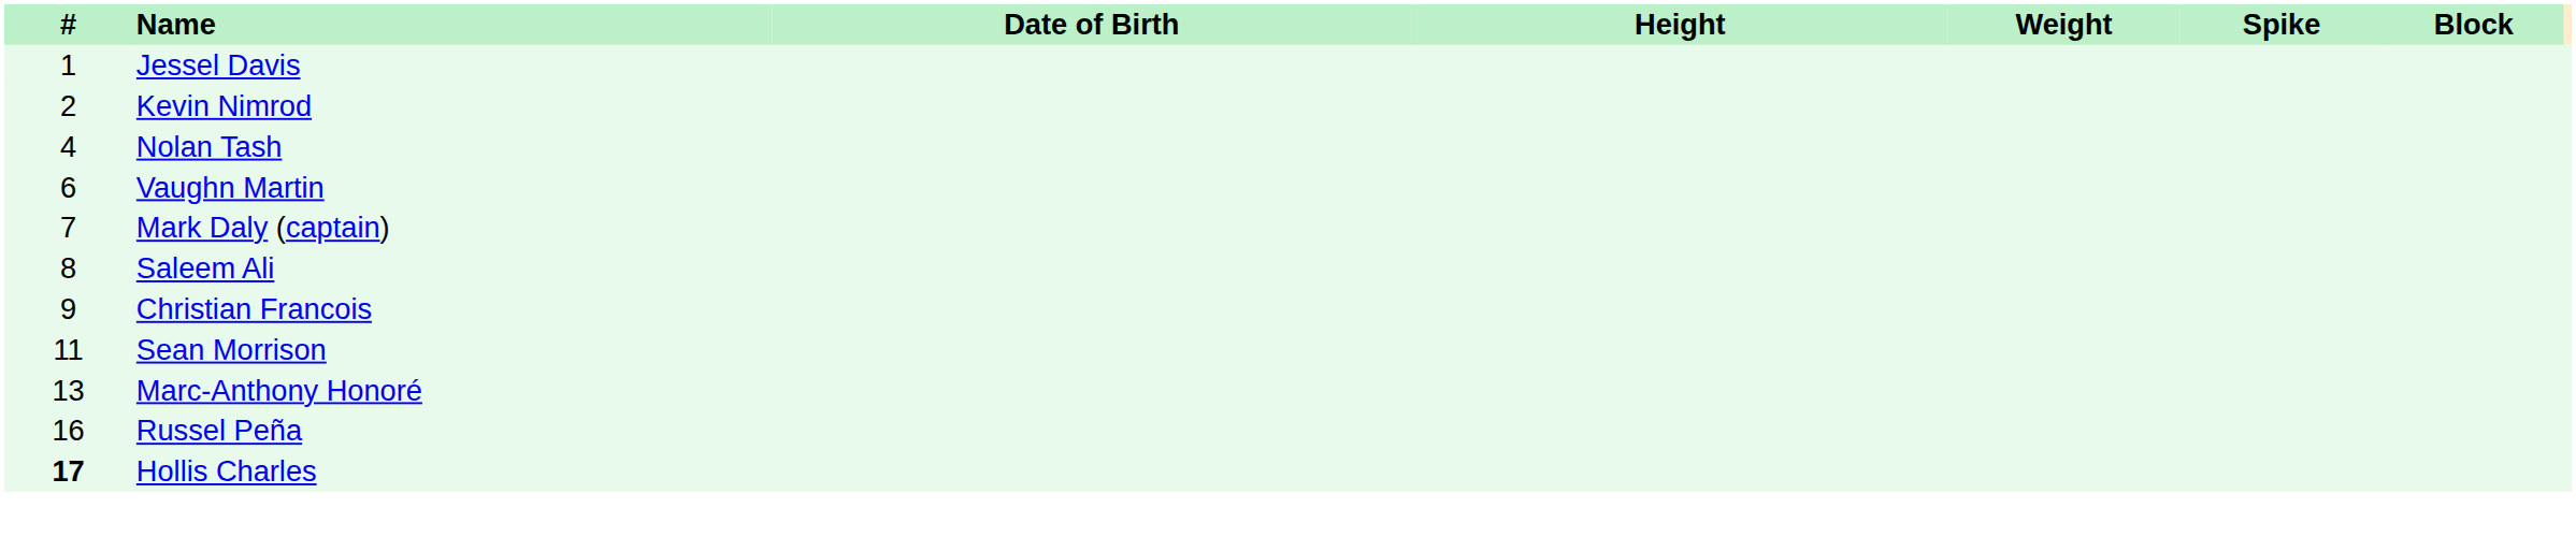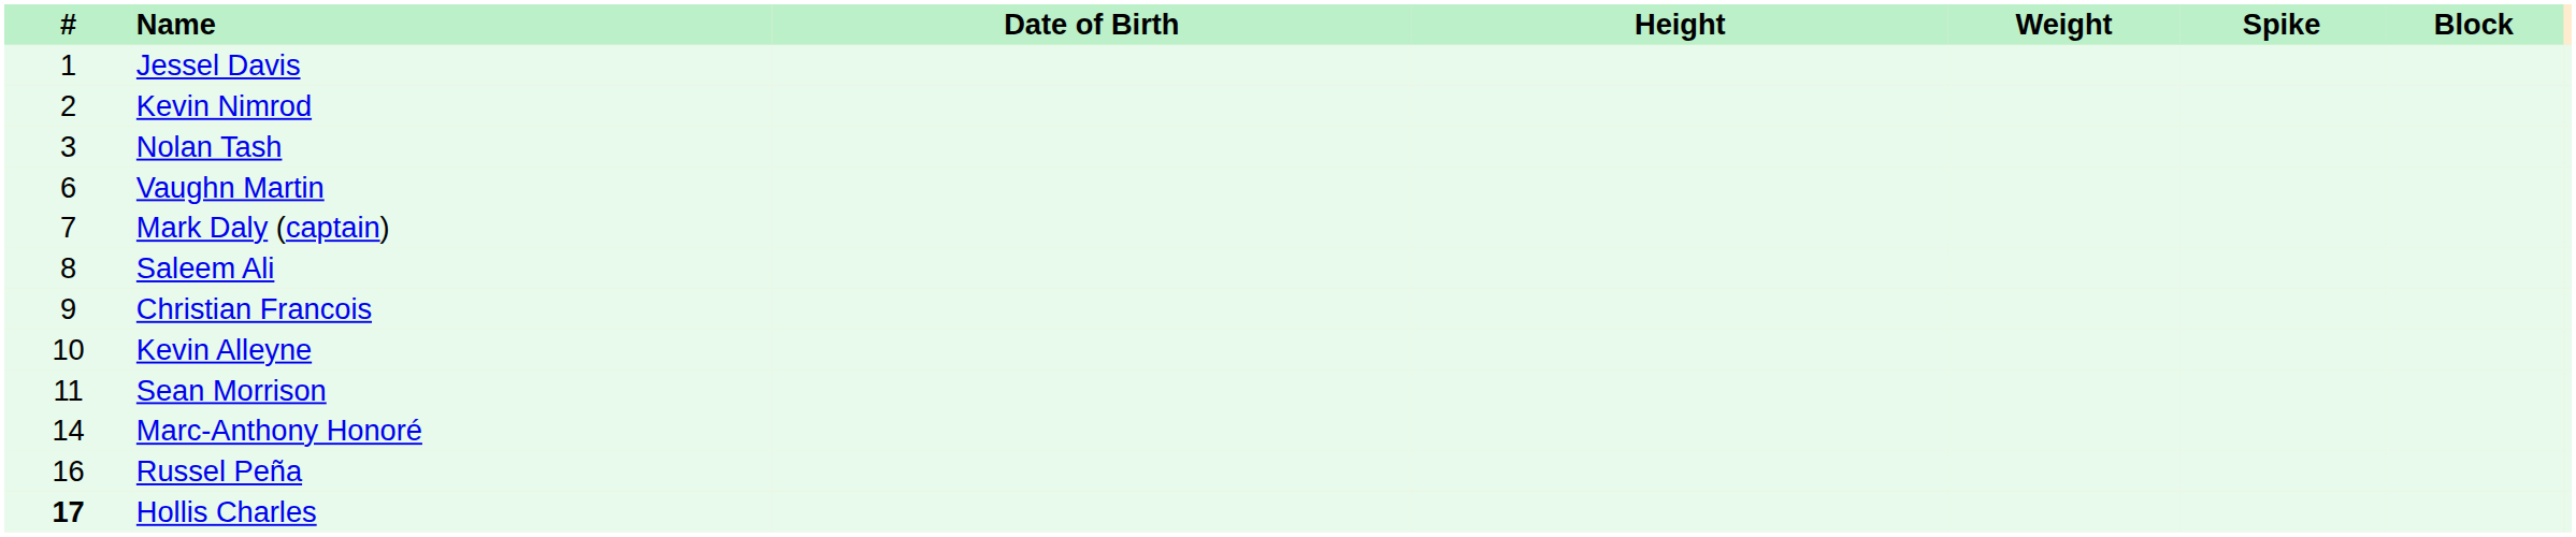 <table border=0 cellpadding=2 cellspacing=0  |- bgcolor=#FFECCE style="text-align:center; font-size:90%;" width=100%>
 <tr bgcolor=#BBF0C9>
 <th width=5%>#</th>
 <th width=25% align=left>Name</th>
 <th width=25%>Date of Birth</th>
 <th width=21%>Height</th>
 <th width=9%>Weight</th>
 <th width=8%>Spike</th>
 <th width=8%>Block</th>
 </tr>
 <tr bgcolor=#E7FAEC>
 <td>1</td>
 <td align=left><a href='#'>Jessel Davis</a></td>
 <td></td>
 <td></td>
 <td></td>
 <td></td>
 <td></td>
 <td></td>
 </tr>
 <tr bgcolor=#E7FAEC>
 <td>2</td>
 <td align=left><a href='#'>Kevin Nimrod</a></td>
 <td></td>
 <td></td>
 <td></td>
 <td></td>
 <td></td>
 <td></td>
 </tr>
 <tr bgcolor=#E7FAEC>
-<td>4</td>
+<td>3</td>
 <td align=left><a href='#'>Nolan Tash</a></td>
 <td></td>
 <td></td>
 <td></td>
 <td></td>
 <td></td>
 <td></td>
 </tr>
 <tr bgcolor=#E7FAEC>
 <td>6</td>
 <td align=left><a href='#'>Vaughn Martin</a></td>
 <td></td>
 <td></td>
 <td></td>
 <td></td>
 <td></td>
 <td></td>
 </tr>
 <tr bgcolor=#E7FAEC>
 <td>7</td>
 <td align=left><a href='#'>Mark Daly</a> (<a href='#'>captain</a>)</td>
 <td></td>
 <td></td>
 <td></td>
 <td></td>
 <td></td>
 <td></td>
 </tr>
 <tr bgcolor=#E7FAEC>
 <td>8</td>
 <td align=left><a href='#'>Saleem Ali</a></td>
 <td></td>
 <td></td>
 <td></td>
 <td></td>
 <td></td>
 <td></td>
 </tr>
 <tr bgcolor=#E7FAEC>
 <td>9</td>
 <td align=left><a href='#'>Christian Francois</a></td>
 <td></td>
 <td></td>
 <td></td>
 <td></td>
 <td></td>
 <td></td>
 </tr>
 <tr bgcolor=#E7FAEC>
+<td>10</td>
+<td align=left><a href='#'>Kevin Alleyne</a></td>
+<td></td>
+<td></td>
+<td></td>
+<td></td>
+<td></td>
+<td></td>
+</tr>
+<tr bgcolor=#E7FAEC>
 <td>11</td>
 <td align=left><a href='#'>Sean Morrison</a></td>
 <td></td>
 <td></td>
 <td></td>
 <td></td>
 <td></td>
 <td></td>
 </tr>
 <tr bgcolor=#E7FAEC>
-<td>13</td>
+<td>14</td>
 <td align=left><a href='#'>Marc-Anthony Honoré</a></td>
 <td></td>
 <td></td>
 <td></td>
 <td></td>
 <td></td>
 <td></td>
 </tr>
 <tr bgcolor=#E7FAEC>
 <td>16</td>
 <td align=left><a href='#'>Russel Peña</a></td>
 <td></td>
 <td></td>
 <td></td>
 <td></td>
 <td></td>
 <td></td>
 </tr>
 <tr bgcolor=#E7FAEC>
 <td><strong>17</strong></td>
 <td align=left><a href='#'>Hollis Charles</a></td>
 <td></td>
 <td></td>
 <td></td>
 <td></td>
 <td></td>
 <td></td>
 </tr>
 </table>
